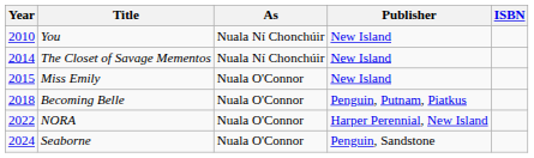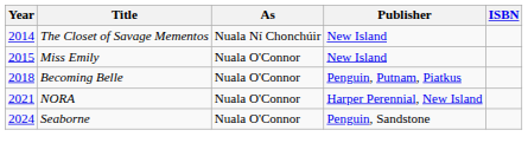 <table class="wikitable sortable">
 <tr>
 <th>Year</th>
 <th>Title</th>
 <th>As</th>
 <th>Publisher</th>
 <th><a href='#'>ISBN</a></th>
-</tr>
-<tr>
-<td><a href='#'>2010</a></td>
-<td><em>You</em></td>
-<td>Nuala Ní Chonchúir</td>
-<td><a href='#'>New Island</a></td>
-<td></td>
 </tr>
 <tr>
 <td><a href='#'>2014</a></td>
 <td><em>The Closet of Savage Mementos</em></td>
 <td>Nuala Ní Chonchúir</td>
 <td><a href='#'>New Island</a></td>
 <td></td>
 </tr>
 <tr>
 <td><a href='#'>2015</a></td>
 <td><em>Miss Emily</em></td>
 <td>Nuala O'Connor</td>
 <td><a href='#'>New Island</a></td>
 <td></td>
 </tr>
 <tr>
 <td><a href='#'>2018</a></td>
 <td><em>Becoming Belle</em></td>
 <td>Nuala O'Connor</td>
 <td><a href='#'>Penguin</a>, <a href='#'>Putnam</a>, <a href='#'>Piatkus</a></td>
 <td></td>
 </tr>
 <tr>
-<td><a href='#'>2022</a></td>
+<td><a href='#'>2021</a></td>
 <td><em>NORA</em></td>
 <td>Nuala O'Connor</td>
 <td><a href='#'>Harper Perennial</a>, <a href='#'>New Island</a></td>
 <td></td>
 </tr>
 <tr>
 <td><a href='#'>2024</a></td>
 <td><em>Seaborne</em></td>
 <td>Nuala O'Connor</td>
 <td><a href='#'>Penguin</a>, Sandstone</td>
 <td></td>
 </tr>
 </table>
